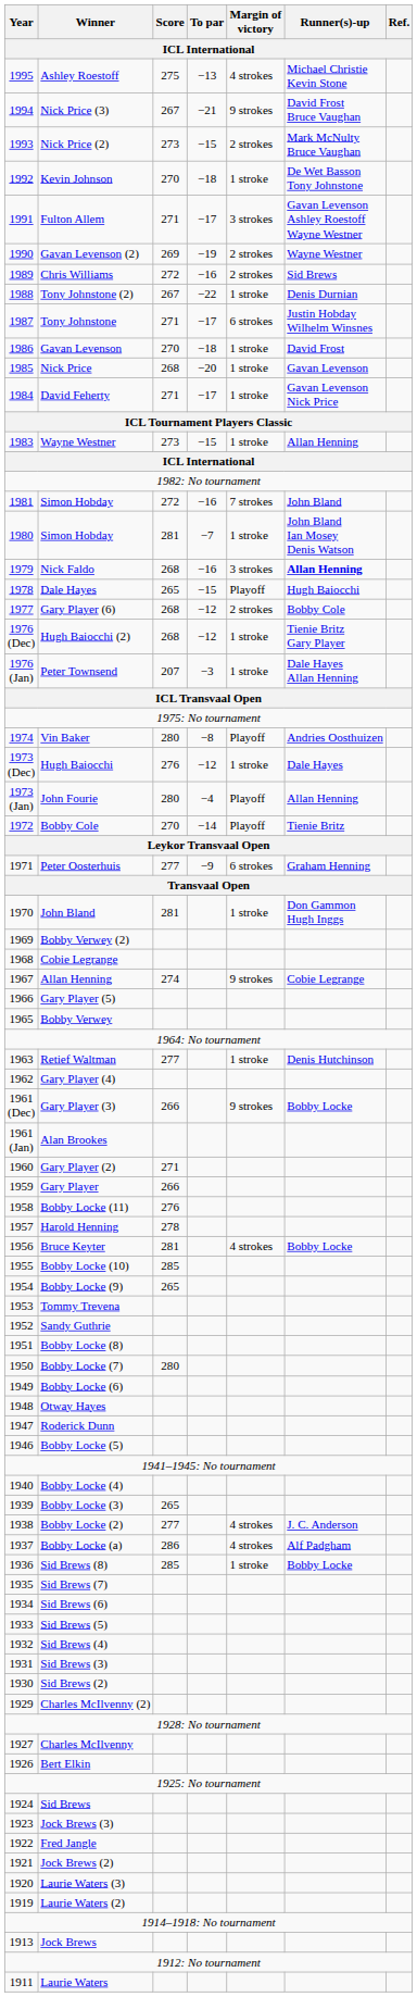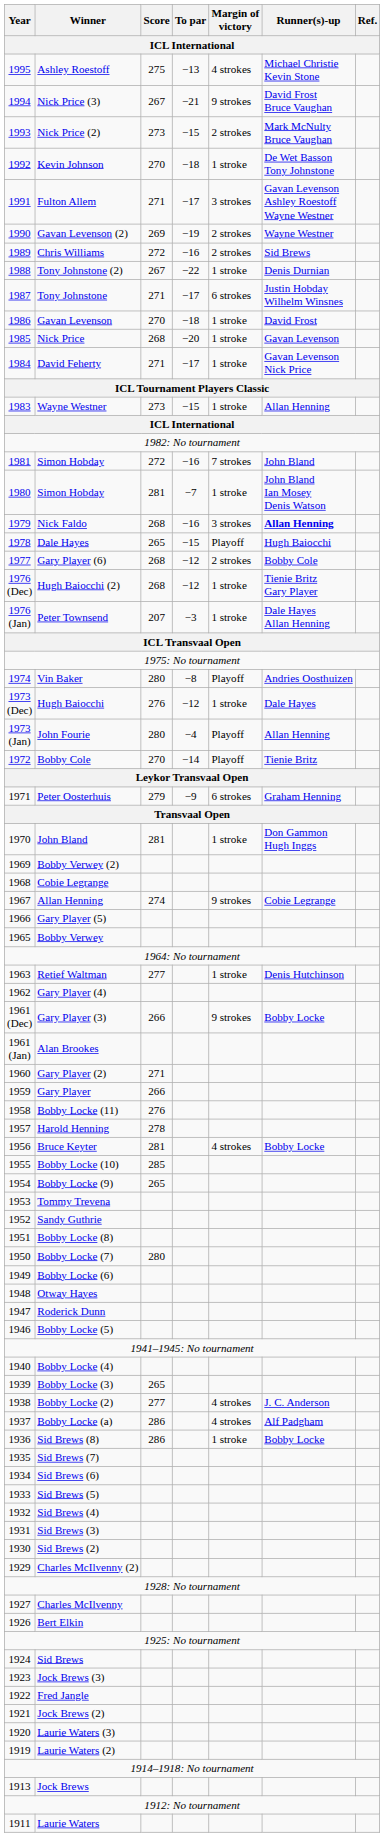 <table class=wikitable style="font-size:95%">
 <tr>
 <th>Year</th>
 <th>Winner</th>
 <th>Score</th>
 <th>To par</th>
 <th>Margin of<br>victory</th>
 <th>Runner(s)-up</th>
 <th>Ref.</th>
 </tr>
 <tr>
 <th colspan=7>ICL International</th>
 </tr>
 <tr>
 <td align=center><a href='#'>1995</a></td>
 <td> <a href='#'>Ashley Roestoff</a></td>
 <td align=center>275</td>
 <td align=center>−13</td>
 <td>4 strokes</td>
 <td> <a href='#'>Michael Christie</a><br> <a href='#'>Kevin Stone</a></td>
 <td></td>
 </tr>
 <tr>
 <td align=center><a href='#'>1994</a></td>
 <td> <a href='#'>Nick Price</a> (3)</td>
 <td align=center>267</td>
 <td align=center>−21</td>
 <td>9 strokes</td>
 <td> <a href='#'>David Frost</a><br> <a href='#'>Bruce Vaughan</a></td>
 <td></td>
 </tr>
 <tr>
 <td align=center><a href='#'>1993</a></td>
 <td> <a href='#'>Nick Price</a> (2)</td>
 <td align=center>273</td>
 <td align=center>−15</td>
 <td>2 strokes</td>
 <td> <a href='#'>Mark McNulty</a><br> <a href='#'>Bruce Vaughan</a></td>
 <td></td>
 </tr>
 <tr>
 <td align=center><a href='#'>1992</a></td>
 <td> <a href='#'>Kevin Johnson</a></td>
 <td align=center>270</td>
 <td align=center>−18</td>
 <td>1 stroke</td>
 <td> <a href='#'>De Wet Basson</a><br> <a href='#'>Tony Johnstone</a></td>
 <td></td>
 </tr>
 <tr>
 <td align=center><a href='#'>1991</a></td>
 <td> <a href='#'>Fulton Allem</a></td>
 <td align=center>271</td>
 <td align=center>−17</td>
 <td>3 strokes</td>
 <td> <a href='#'>Gavan Levenson</a><br> <a href='#'>Ashley Roestoff</a><br> <a href='#'>Wayne Westner</a></td>
 <td></td>
 </tr>
 <tr>
 <td align=center><a href='#'>1990</a></td>
 <td> <a href='#'>Gavan Levenson</a> (2)</td>
 <td align=center>269</td>
 <td align=center>−19</td>
 <td>2 strokes</td>
 <td> <a href='#'>Wayne Westner</a></td>
 <td></td>
 </tr>
 <tr>
 <td align=center><a href='#'>1989</a></td>
 <td> <a href='#'>Chris Williams</a></td>
 <td align=center>272</td>
 <td align=center>−16</td>
 <td>2 strokes</td>
 <td> <a href='#'>Sid Brews</a></td>
 <td></td>
 </tr>
 <tr>
 <td align=center><a href='#'>1988</a></td>
 <td> <a href='#'>Tony Johnstone</a> (2)</td>
 <td align=center>267</td>
 <td align=center>−22</td>
 <td>1 stroke</td>
 <td> <a href='#'>Denis Durnian</a></td>
 <td></td>
 </tr>
 <tr>
 <td align=center><a href='#'>1987</a></td>
 <td> <a href='#'>Tony Johnstone</a></td>
 <td align=center>271</td>
 <td align=center>−17</td>
 <td>6 strokes</td>
 <td> <a href='#'>Justin Hobday</a><br> <a href='#'>Wilhelm Winsnes</a></td>
 <td></td>
 </tr>
 <tr>
 <td align=center><a href='#'>1986</a></td>
 <td> <a href='#'>Gavan Levenson</a></td>
 <td align=center>270</td>
 <td align=center>−18</td>
 <td>1 stroke</td>
 <td> <a href='#'>David Frost</a></td>
 <td></td>
 </tr>
 <tr>
 <td align=center><a href='#'>1985</a></td>
 <td> <a href='#'>Nick Price</a></td>
 <td align=center>268</td>
 <td align=center>−20</td>
 <td>1 stroke</td>
 <td> <a href='#'>Gavan Levenson</a></td>
 <td></td>
 </tr>
 <tr>
 <td align=center><a href='#'>1984</a></td>
 <td> <a href='#'>David Feherty</a></td>
 <td align=center>271</td>
 <td align=center>−17</td>
 <td>1 stroke</td>
 <td> <a href='#'>Gavan Levenson</a><br> <a href='#'>Nick Price</a></td>
 <td></td>
 </tr>
 <tr>
 <th colspan=7>ICL Tournament Players Classic</th>
 </tr>
 <tr>
 <td align=center><a href='#'>1983</a></td>
 <td> <a href='#'>Wayne Westner</a></td>
 <td align=center>273</td>
 <td align=center>−15</td>
 <td>1 stroke</td>
 <td> <a href='#'>Allan Henning</a></td>
 <td></td>
 </tr>
 <tr>
 <th colspan=7>ICL International</th>
 </tr>
 <tr>
 <td colspan=7 align=center><em>1982: No tournament</em></td>
 </tr>
 <tr>
 <td align=center><a href='#'>1981</a></td>
 <td> <a href='#'>Simon Hobday</a></td>
 <td align=center>272</td>
 <td align=center>−16</td>
 <td>7 strokes</td>
 <td> <a href='#'>John Bland</a></td>
 <td></td>
 </tr>
 <tr>
 <td align=center><a href='#'>1980</a></td>
 <td> <a href='#'>Simon Hobday</a></td>
 <td align=center>281</td>
 <td align=center>−7</td>
 <td>1 stroke</td>
 <td> <a href='#'>John Bland</a><br> <a href='#'>Ian Mosey</a><br> <a href='#'>Denis Watson</a></td>
 <td></td>
 </tr>
 <tr>
 <td align=center><a href='#'>1979</a></td>
 <td> <a href='#'>Nick Faldo</a></td>
 <td align=center>268</td>
 <td align=center>−16</td>
 <td>3 strokes</td>
 <td><strong> <a href='#'>Allan Henning</a></strong></td>
 <td></td>
 </tr>
 <tr>
 <td align=center><a href='#'>1978</a></td>
 <td> <a href='#'>Dale Hayes</a></td>
 <td align=center>265</td>
 <td align=center>−15</td>
 <td>Playoff</td>
 <td> <a href='#'>Hugh Baiocchi</a></td>
 <td></td>
 </tr>
 <tr>
 <td align=center><a href='#'>1977</a></td>
 <td> <a href='#'>Gary Player</a> (6)</td>
 <td align=center>268</td>
 <td align=center>−12</td>
 <td>2 strokes</td>
 <td> <a href='#'>Bobby Cole</a></td>
 <td></td>
 </tr>
 <tr>
 <td align=center><a href='#'>1976</a><br>(Dec)</td>
 <td> <a href='#'>Hugh Baiocchi</a> (2)</td>
 <td align=center>268</td>
 <td align=center>−12</td>
 <td>1 stroke</td>
 <td> <a href='#'>Tienie Britz</a><br> <a href='#'>Gary Player</a></td>
 <td></td>
 </tr>
 <tr>
 <td align=center><a href='#'>1976</a><br>(Jan)</td>
 <td> <a href='#'>Peter Townsend</a></td>
 <td align=center>207</td>
 <td align=center>−3</td>
 <td>1 stroke</td>
 <td> <a href='#'>Dale Hayes</a><br> <a href='#'>Allan Henning</a></td>
 <td></td>
 </tr>
 <tr>
 <th colspan=7>ICL Transvaal Open</th>
 </tr>
 <tr>
 <td colspan=7 align=center><em>1975: No tournament</em></td>
 </tr>
 <tr>
 <td align=center><a href='#'>1974</a></td>
 <td> <a href='#'>Vin Baker</a></td>
 <td align=center>280</td>
 <td align=center>−8</td>
 <td>Playoff</td>
 <td> <a href='#'>Andries Oosthuizen</a></td>
 <td></td>
 </tr>
 <tr>
 <td align=center><a href='#'>1973</a><br>(Dec)</td>
 <td> <a href='#'>Hugh Baiocchi</a></td>
 <td align=center>276</td>
 <td align=center>−12</td>
 <td>1 stroke</td>
 <td> <a href='#'>Dale Hayes</a></td>
 <td></td>
 </tr>
 <tr>
 <td align=center><a href='#'>1973</a><br>(Jan)</td>
 <td> <a href='#'>John Fourie</a></td>
 <td align=center>280</td>
 <td align=center>−4</td>
 <td>Playoff</td>
 <td> <a href='#'>Allan Henning</a></td>
 <td></td>
 </tr>
 <tr>
 <td align=center><a href='#'>1972</a></td>
 <td> <a href='#'>Bobby Cole</a></td>
 <td align=center>270</td>
 <td align=center>−14</td>
 <td>Playoff</td>
 <td> <a href='#'>Tienie Britz</a></td>
 <td></td>
 </tr>
 <tr>
 <th colspan=7>Leykor Transvaal Open</th>
 </tr>
 <tr>
 <td align=center>1971</td>
 <td> <a href='#'>Peter Oosterhuis</a></td>
-<td align=center>277</td>
+<td align=center>279</td>
 <td align=center>−9</td>
 <td>6 strokes</td>
 <td> <a href='#'>Graham Henning</a></td>
 <td></td>
 </tr>
 <tr>
 <th colspan=7>Transvaal Open</th>
 </tr>
 <tr>
 <td align=center>1970</td>
 <td> <a href='#'>John Bland</a></td>
 <td align=center>281</td>
 <td align=center></td>
 <td>1 stroke</td>
 <td> <a href='#'>Don Gammon</a><br> <a href='#'>Hugh Inggs</a></td>
 <td></td>
 </tr>
 <tr>
 <td align=center>1969</td>
 <td> <a href='#'>Bobby Verwey</a> (2)</td>
 <td align=center></td>
 <td align=center></td>
 <td></td>
 <td></td>
 <td></td>
 </tr>
 <tr>
 <td align=center>1968</td>
 <td> <a href='#'>Cobie Legrange</a></td>
 <td align=center></td>
 <td align=center></td>
 <td></td>
 <td></td>
 <td></td>
 </tr>
 <tr>
 <td align=center>1967</td>
 <td> <a href='#'>Allan Henning</a></td>
 <td align=center>274</td>
 <td align=center></td>
 <td>9 strokes</td>
 <td> <a href='#'>Cobie Legrange</a></td>
 <td></td>
 </tr>
 <tr>
 <td align=center>1966</td>
 <td> <a href='#'>Gary Player</a> (5)</td>
 <td align=center></td>
 <td align=center></td>
 <td></td>
 <td></td>
 <td></td>
 </tr>
 <tr>
 <td align=center>1965</td>
 <td> <a href='#'>Bobby Verwey</a></td>
 <td align=center></td>
 <td align=center></td>
 <td></td>
 <td></td>
 <td></td>
 </tr>
 <tr>
 <td colspan=7 align=center><em>1964: No tournament</em></td>
 </tr>
 <tr>
 <td align=center>1963</td>
 <td> <a href='#'>Retief Waltman</a></td>
 <td align=center>277</td>
 <td align=center></td>
 <td>1 stroke</td>
 <td> <a href='#'>Denis Hutchinson</a></td>
 <td></td>
 </tr>
 <tr>
 <td align=center>1962</td>
 <td> <a href='#'>Gary Player</a> (4)</td>
 <td align=center></td>
 <td align=center></td>
 <td></td>
 <td></td>
 <td></td>
 </tr>
 <tr>
 <td align=center>1961<br>(Dec)</td>
 <td> <a href='#'>Gary Player</a> (3)</td>
 <td align=center>266</td>
 <td align=center></td>
 <td>9 strokes</td>
 <td> <a href='#'>Bobby Locke</a></td>
 <td></td>
 </tr>
 <tr>
 <td align=center>1961<br>(Jan)</td>
 <td> <a href='#'>Alan Brookes</a></td>
 <td align=center></td>
 <td align=center></td>
 <td></td>
 <td></td>
 <td></td>
 </tr>
 <tr>
 <td align=center>1960</td>
 <td> <a href='#'>Gary Player</a> (2)</td>
 <td align=center>271</td>
 <td align=center></td>
 <td></td>
 <td></td>
 <td></td>
 </tr>
 <tr>
 <td align=center>1959</td>
 <td> <a href='#'>Gary Player</a></td>
 <td align=center>266</td>
 <td align=center></td>
 <td></td>
 <td></td>
 <td></td>
 </tr>
 <tr>
 <td align=center>1958</td>
 <td> <a href='#'>Bobby Locke</a> (11)</td>
 <td align=center>276</td>
 <td align=center></td>
 <td></td>
 <td></td>
 <td></td>
 </tr>
 <tr>
 <td align=center>1957</td>
 <td> <a href='#'>Harold Henning</a></td>
 <td align=center>278</td>
 <td align=center></td>
 <td></td>
 <td></td>
 <td></td>
 </tr>
 <tr>
 <td align=center>1956</td>
 <td> <a href='#'>Bruce Keyter</a></td>
 <td align=center>281</td>
 <td align=center></td>
 <td>4 strokes</td>
 <td> <a href='#'>Bobby Locke</a></td>
 <td></td>
 </tr>
 <tr>
 <td align=center>1955</td>
 <td> <a href='#'>Bobby Locke</a> (10)</td>
 <td align=center>285</td>
 <td align=center></td>
 <td></td>
 <td></td>
 <td></td>
 </tr>
 <tr>
 <td align=center>1954</td>
 <td> <a href='#'>Bobby Locke</a> (9)</td>
 <td align=center>265</td>
 <td align=center></td>
 <td></td>
 <td></td>
 <td></td>
 </tr>
 <tr>
 <td align=center>1953</td>
 <td> <a href='#'>Tommy Trevena</a></td>
 <td align=center></td>
 <td align=center></td>
 <td></td>
 <td></td>
 <td></td>
 </tr>
 <tr>
 <td align=center>1952</td>
 <td> <a href='#'>Sandy Guthrie</a></td>
 <td align=center></td>
 <td align=center></td>
 <td></td>
 <td></td>
 <td></td>
 </tr>
 <tr>
 <td align=center>1951</td>
 <td> <a href='#'>Bobby Locke</a> (8)</td>
 <td align=center></td>
 <td align=center></td>
 <td></td>
 <td></td>
 <td></td>
 </tr>
 <tr>
 <td align=center>1950</td>
 <td> <a href='#'>Bobby Locke</a> (7)</td>
 <td align=center>280</td>
 <td align=center></td>
 <td></td>
 <td></td>
 <td></td>
 </tr>
 <tr>
 <td align=center>1949</td>
 <td> <a href='#'>Bobby Locke</a> (6)</td>
 <td align=center></td>
 <td align=center></td>
 <td></td>
 <td></td>
 <td></td>
 </tr>
 <tr>
 <td align=center>1948</td>
 <td> <a href='#'>Otway Hayes</a></td>
 <td align=center></td>
 <td align=center></td>
 <td></td>
 <td></td>
 <td></td>
 </tr>
 <tr>
 <td align=center>1947</td>
 <td> <a href='#'>Roderick Dunn</a></td>
 <td align=center></td>
 <td align=center></td>
 <td></td>
 <td></td>
 <td></td>
 </tr>
 <tr>
 <td align=center>1946</td>
 <td> <a href='#'>Bobby Locke</a> (5)</td>
 <td align=center></td>
 <td align=center></td>
 <td></td>
 <td></td>
 <td></td>
 </tr>
 <tr>
 <td colspan=7 align=center><em>1941–1945: No tournament</em></td>
 </tr>
 <tr>
 <td align=center>1940</td>
 <td> <a href='#'>Bobby Locke</a> (4)</td>
 <td align=center></td>
 <td align=center></td>
 <td></td>
 <td></td>
 <td></td>
 </tr>
 <tr>
 <td align=center>1939</td>
 <td> <a href='#'>Bobby Locke</a> (3)</td>
 <td align=center>265</td>
 <td align=center></td>
 <td></td>
 <td></td>
 <td></td>
 </tr>
 <tr>
 <td align=center>1938</td>
 <td> <a href='#'>Bobby Locke</a> (2)</td>
 <td align=center>277</td>
 <td align=center></td>
 <td>4 strokes</td>
 <td> <a href='#'>J. C. Anderson</a></td>
 <td></td>
 </tr>
 <tr>
 <td align=center>1937</td>
 <td> <a href='#'>Bobby Locke</a> (a)</td>
 <td align=center>286</td>
 <td align=center></td>
 <td>4 strokes</td>
 <td> <a href='#'>Alf Padgham</a></td>
 <td></td>
 </tr>
 <tr>
 <td align=center>1936</td>
 <td> <a href='#'>Sid Brews</a> (8)</td>
-<td align=center>285</td>
+<td align=center>286</td>
 <td align=center></td>
 <td>1 stroke</td>
 <td> <a href='#'>Bobby Locke</a></td>
 <td></td>
 </tr>
 <tr>
 <td align=center>1935</td>
 <td> <a href='#'>Sid Brews</a> (7)</td>
 <td align=center></td>
 <td align=center></td>
 <td></td>
 <td></td>
 <td></td>
 </tr>
 <tr>
 <td align=center>1934</td>
 <td> <a href='#'>Sid Brews</a> (6)</td>
 <td align=center></td>
 <td align=center></td>
 <td></td>
 <td></td>
 <td></td>
 </tr>
 <tr>
 <td align=center>1933</td>
 <td> <a href='#'>Sid Brews</a> (5)</td>
 <td align=center></td>
 <td align=center></td>
 <td></td>
 <td></td>
 <td></td>
 </tr>
 <tr>
 <td align=center>1932</td>
 <td> <a href='#'>Sid Brews</a> (4)</td>
 <td align=center></td>
 <td align=center></td>
 <td></td>
 <td></td>
 <td></td>
 </tr>
 <tr>
 <td align=center>1931</td>
 <td> <a href='#'>Sid Brews</a> (3)</td>
 <td align=center></td>
 <td align=center></td>
 <td></td>
 <td></td>
 <td></td>
 </tr>
 <tr>
 <td align=center>1930</td>
 <td> <a href='#'>Sid Brews</a> (2)</td>
 <td align=center></td>
 <td align=center></td>
 <td></td>
 <td></td>
 <td></td>
 </tr>
 <tr>
 <td align=center>1929</td>
 <td> <a href='#'>Charles McIlvenny</a> (2)</td>
 <td align=center></td>
 <td align=center></td>
 <td></td>
 <td></td>
 <td></td>
 </tr>
 <tr>
 <td colspan=7 align=center><em>1928: No tournament</em></td>
 </tr>
 <tr>
 <td align=center>1927</td>
 <td> <a href='#'>Charles McIlvenny</a></td>
 <td align=center></td>
 <td align=center></td>
 <td></td>
 <td></td>
 <td></td>
 </tr>
 <tr>
 <td align=center>1926</td>
 <td> <a href='#'>Bert Elkin</a></td>
 <td align=center></td>
 <td align=center></td>
 <td></td>
 <td></td>
 <td></td>
 </tr>
 <tr>
 <td colspan=7 align=center><em>1925: No tournament</em></td>
 </tr>
 <tr>
 <td align=center>1924</td>
 <td> <a href='#'>Sid Brews</a></td>
 <td align=center></td>
 <td align=center></td>
 <td></td>
 <td></td>
 <td></td>
 </tr>
 <tr>
 <td align=center>1923</td>
 <td> <a href='#'>Jock Brews</a> (3)</td>
 <td align=center></td>
 <td align=center></td>
 <td></td>
 <td></td>
 <td></td>
 </tr>
 <tr>
 <td align=center>1922</td>
 <td> <a href='#'>Fred Jangle</a></td>
 <td align=center></td>
 <td align=center></td>
 <td></td>
 <td></td>
 <td></td>
 </tr>
 <tr>
 <td align=center>1921</td>
 <td> <a href='#'>Jock Brews</a> (2)</td>
 <td align=center></td>
 <td align=center></td>
 <td></td>
 <td></td>
 <td></td>
 </tr>
 <tr>
 <td align=center>1920</td>
 <td> <a href='#'>Laurie Waters</a> (3)</td>
 <td align=center></td>
 <td align=center></td>
 <td></td>
 <td></td>
 <td></td>
 </tr>
 <tr>
 <td align=center>1919</td>
 <td> <a href='#'>Laurie Waters</a> (2)</td>
 <td align=center></td>
 <td align=center></td>
 <td></td>
 <td></td>
 <td></td>
 </tr>
 <tr>
 <td colspan=7 align=center><em>1914–1918: No tournament</em></td>
 </tr>
 <tr>
 <td align=center>1913</td>
 <td> <a href='#'>Jock Brews</a></td>
 <td align=center></td>
 <td align=center></td>
 <td></td>
 <td></td>
 <td></td>
 </tr>
 <tr>
 <td colspan=7 align=center><em>1912: No tournament</em></td>
 </tr>
 <tr>
 <td align=center>1911</td>
 <td> <a href='#'>Laurie Waters</a></td>
 <td align=center></td>
 <td align=center></td>
 <td></td>
 <td></td>
 <td></td>
 </tr>
 </table>
